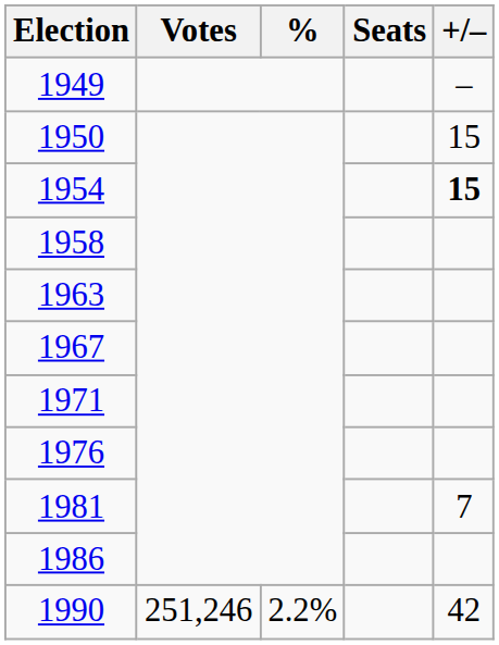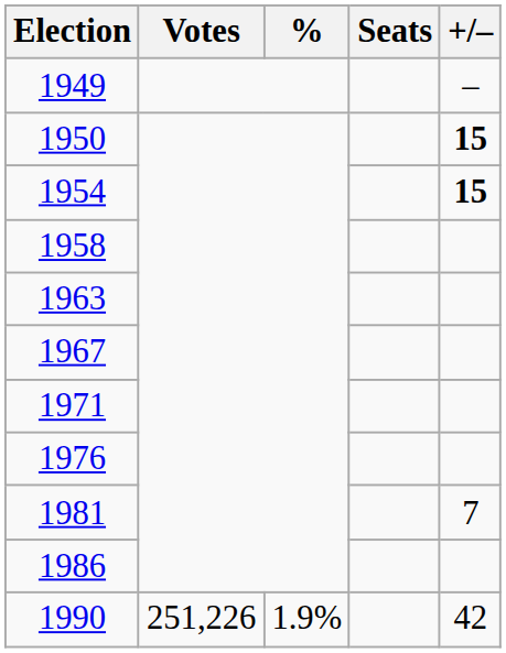 <table class=wikitable style=text-align:center>
 <tr>
 <th>Election</th>
 <th>Votes</th>
 <th>%</th>
 <th>Seats</th>
 <th>+/–</th>
 </tr>
 <tr>
 <td><a href='#'>1949</a></td>
 <td colspan="2"></td>
 <td></td>
 <td>–</td>
 </tr>
 <tr>
 <td><a href='#'>1950</a></td>
 <td colspan="2" rowspan="9"></td>
 <td></td>
-<td> 15</td>
+<td><strong> 15</strong></td>
 </tr>
 <tr>
 <td><a href='#'>1954</a></td>
 <td></td>
 <td><strong> 15</strong></td>
 </tr>
 <tr>
 <td><a href='#'>1958</a></td>
 <td></td>
 <td></td>
 </tr>
 <tr>
 <td><a href='#'>1963</a></td>
 <td></td>
 <td></td>
 </tr>
 <tr>
 <td><a href='#'>1967</a></td>
 <td></td>
 <td></td>
 </tr>
 <tr>
 <td><a href='#'>1971</a></td>
 <td></td>
 <td></td>
 </tr>
 <tr>
 <td><a href='#'>1976</a></td>
 <td></td>
 <td></td>
 </tr>
 <tr>
 <td><a href='#'>1981</a></td>
 <td></td>
 <td> 7</td>
 </tr>
 <tr>
 <td><a href='#'>1986</a></td>
 <td></td>
 <td></td>
 </tr>
 <tr>
 <td><a href='#'>1990</a></td>
-<td>251,246</td>
-<td>2.2%</td>
+<td>251,226</td>
+<td>1.9%</td>
 <td></td>
 <td> 42</td>
 </tr>
 </table>
